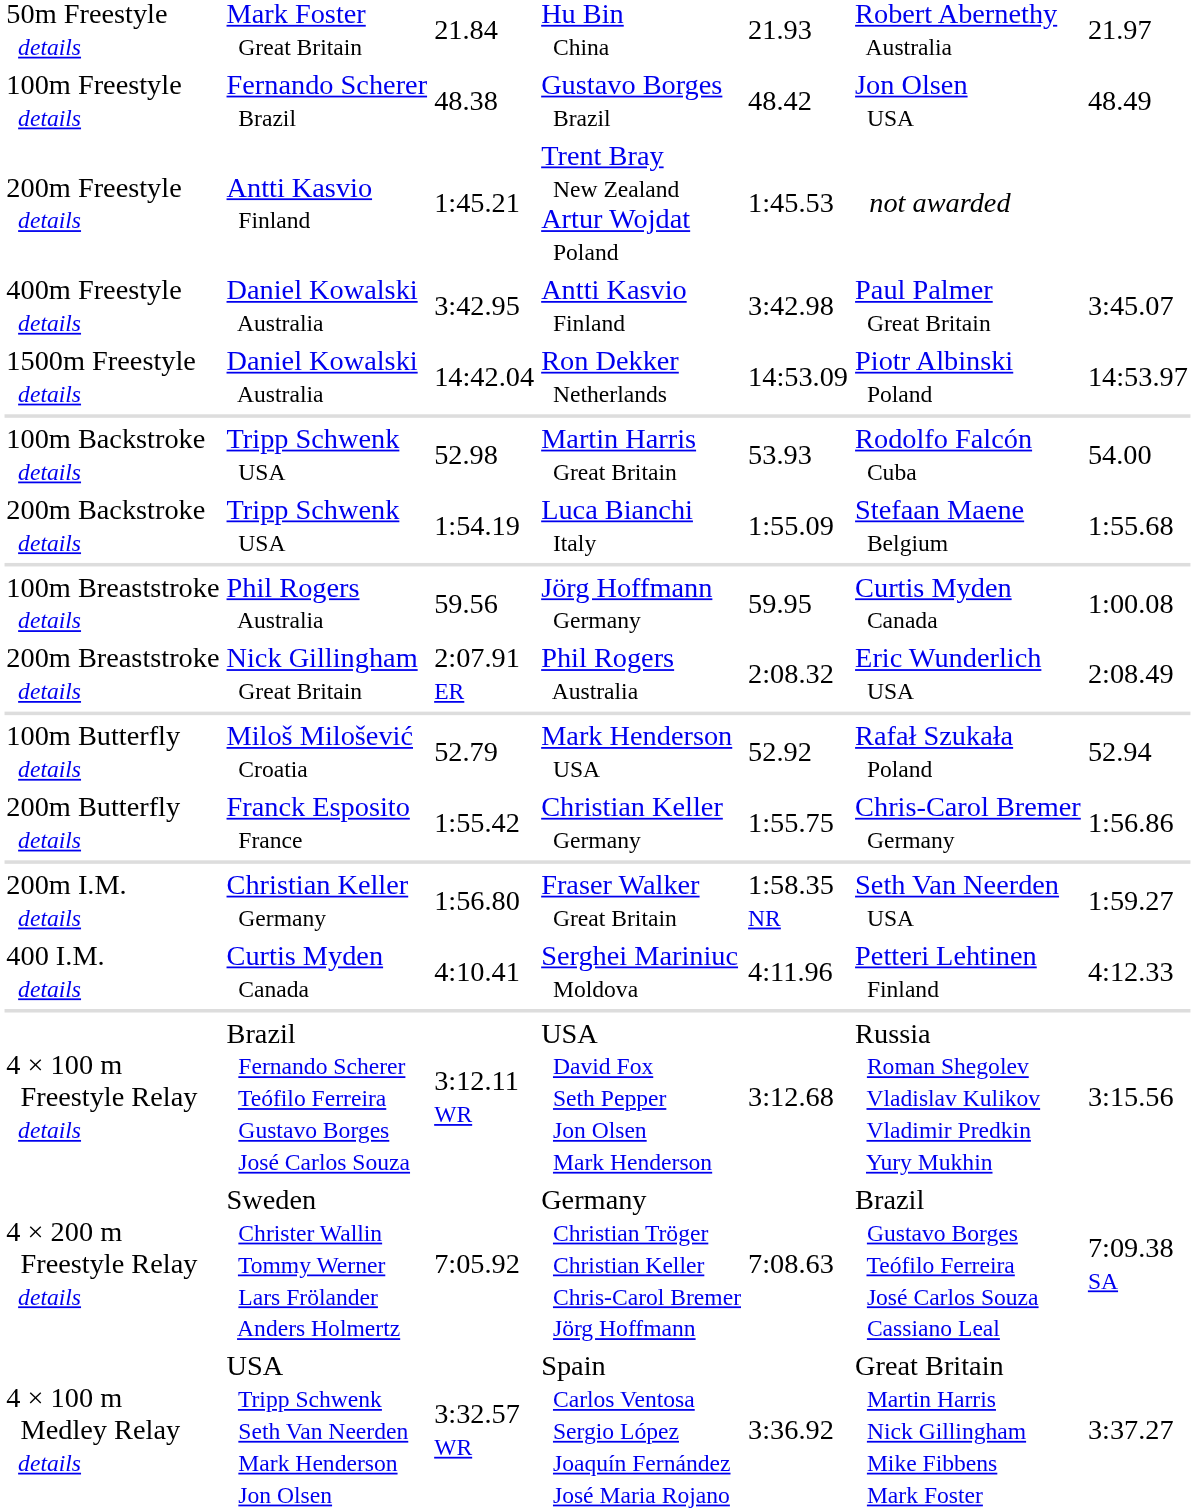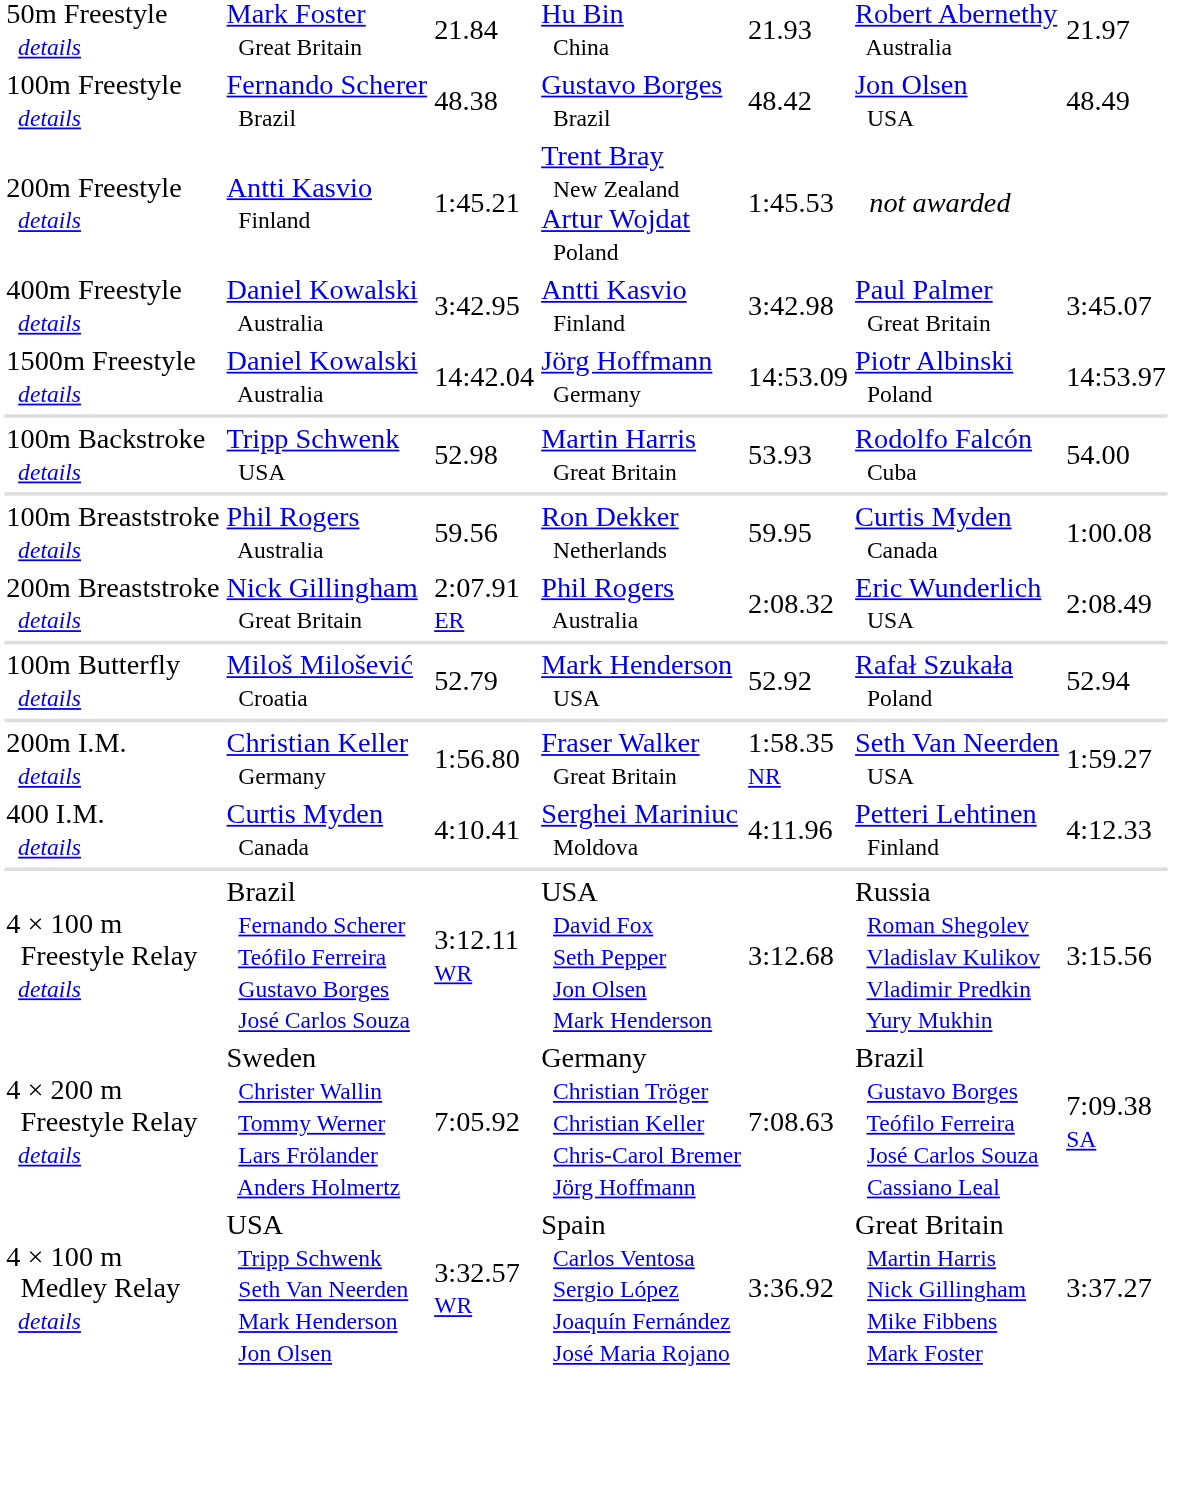 <table>
 <tr>
 <td>50m Freestyle <small><br>   <em><a href='#'>details</a></em></small></td>
 <td><a href='#'>Mark Foster</a> <small><br>    Great Britain </small></td>
 <td>21.84</td>
 <td><a href='#'>Hu Bin</a> <small><br>    China </small></td>
 <td>21.93</td>
 <td><a href='#'>Robert Abernethy</a> <small><br>    Australia </small></td>
 <td>21.97</td>
 </tr>
 <tr>
 <td>100m Freestyle <small><br>   <em><a href='#'>details</a></em> </small></td>
 <td><a href='#'>Fernando Scherer</a> <small><br>    Brazil </small></td>
 <td>48.38</td>
 <td><a href='#'>Gustavo Borges</a> <small><br>    Brazil </small></td>
 <td>48.42</td>
 <td><a href='#'>Jon Olsen</a> <small><br>    USA </small></td>
 <td>48.49</td>
 </tr>
 <tr>
 <td>200m Freestyle <small><br>   <em><a href='#'>details</a></em> </small></td>
 <td><a href='#'>Antti Kasvio</a> <small><br>    Finland </small></td>
 <td>1:45.21</td>
 <td><a href='#'>Trent Bray</a> <small><br>    New Zealand </small> <br> <a href='#'>Artur Wojdat</a> <small><br>    Poland </small></td>
 <td>1:45.53</td>
 <td>  <em>not awarded</em></td>
 <td></td>
 </tr>
 <tr>
 <td>400m Freestyle <small><br>   <em><a href='#'>details</a></em> </small></td>
 <td><a href='#'>Daniel Kowalski</a> <small><br>    Australia </small></td>
 <td>3:42.95</td>
 <td><a href='#'>Antti Kasvio</a> <small><br>    Finland </small></td>
 <td>3:42.98</td>
 <td><a href='#'>Paul Palmer</a> <small><br>    Great Britain </small></td>
 <td>3:45.07</td>
 </tr>
 <tr>
 <td>1500m Freestyle <small><br>   <em><a href='#'>details</a></em> </small></td>
 <td><a href='#'>Daniel Kowalski</a> <small><br>    Australia </small></td>
 <td>14:42.04</td>
-<td><a href='#'>Ron Dekker</a> <small><br>    Netherlands </small></td>
+<td><a href='#'>Jörg Hoffmann</a> <small><br>    Germany </small></td>
 <td>14:53.09</td>
 <td><a href='#'>Piotr Albinski</a> <small><br>    Poland </small></td>
 <td>14:53.97</td>
 </tr>
 <tr bgcolor=#DDDDDD>
 <td colspan=7></td>
 </tr>
 <tr>
 <td>100m Backstroke <small><br>   <em><a href='#'>details</a></em> </small></td>
 <td><a href='#'>Tripp Schwenk</a> <small><br>    USA </small></td>
 <td>52.98</td>
 <td><a href='#'>Martin Harris</a> <small><br>    Great Britain </small></td>
 <td>53.93</td>
 <td><a href='#'>Rodolfo Falcón</a> <small><br>    Cuba </small></td>
 <td>54.00</td>
 </tr>
-<tr>
-<td>200m Backstroke <small><br>   <em><a href='#'>details</a></em> </small></td>
-<td><a href='#'>Tripp Schwenk</a> <small><br>    USA </small></td>
-<td>1:54.19</td>
-<td><a href='#'>Luca Bianchi</a> <small><br>    Italy </small></td>
-<td>1:55.09</td>
-<td><a href='#'>Stefaan Maene</a> <small><br>    Belgium </small></td>
-<td>1:55.68</td>
-</tr>
 <tr bgcolor=#DDDDDD>
 <td colspan=7></td>
 </tr>
 <tr>
 <td>100m Breaststroke <small><br>   <em><a href='#'>details</a></em> </small></td>
 <td><a href='#'>Phil Rogers</a> <small><br>    Australia </small></td>
 <td>59.56</td>
-<td><a href='#'>Jörg Hoffmann</a> <small><br>    Germany </small></td>
+<td><a href='#'>Ron Dekker</a> <small><br>    Netherlands </small></td>
 <td>59.95</td>
 <td><a href='#'>Curtis Myden</a> <small><br>    Canada </small></td>
 <td>1:00.08</td>
 </tr>
 <tr>
 <td>200m Breaststroke <small><br>   <em><a href='#'>details</a></em> </small></td>
 <td><a href='#'>Nick Gillingham</a> <small><br>    Great Britain </small></td>
 <td>2:07.91 <small><br><a href='#'>ER</a></small></td>
 <td><a href='#'>Phil Rogers</a> <small><br>    Australia </small></td>
 <td>2:08.32</td>
 <td><a href='#'>Eric Wunderlich</a> <small><br>    USA </small></td>
 <td>2:08.49</td>
 </tr>
 <tr bgcolor=#DDDDDD>
 <td colspan=7></td>
 </tr>
 <tr>
 <td>100m Butterfly <small><br>   <em><a href='#'>details</a></em> </small></td>
 <td><a href='#'>Miloš Milošević</a> <small><br>    Croatia </small></td>
 <td>52.79</td>
 <td><a href='#'>Mark Henderson</a> <small><br>    USA </small></td>
 <td>52.92</td>
 <td><a href='#'>Rafał Szukała</a> <small><br>    Poland </small></td>
 <td>52.94</td>
-</tr>
-<tr>
-<td>200m Butterfly <small><br>   <em><a href='#'>details</a></em> </small></td>
-<td><a href='#'>Franck Esposito</a> <small><br>    France </small></td>
-<td>1:55.42</td>
-<td><a href='#'>Christian Keller</a> <small><br>    Germany </small></td>
-<td>1:55.75</td>
-<td><a href='#'>Chris-Carol Bremer</a> <small><br>    Germany </small></td>
-<td>1:56.86</td>
 </tr>
 <tr bgcolor=#DDDDDD>
 <td colspan=7></td>
 </tr>
 <tr>
 <td>200m I.M. <small><br>   <em><a href='#'>details</a></em> </small></td>
 <td><a href='#'>Christian Keller</a> <small><br>    Germany </small></td>
 <td>1:56.80</td>
 <td><a href='#'>Fraser Walker</a> <small><br>    Great Britain </small></td>
 <td>1:58.35 <small><br><a href='#'>NR</a></small></td>
 <td><a href='#'>Seth Van Neerden</a> <small><br>    USA </small></td>
 <td>1:59.27</td>
 </tr>
 <tr>
 <td>400 I.M. <small><br>   <em><a href='#'>details</a></em> </small></td>
 <td><a href='#'>Curtis Myden</a> <small><br>    Canada </small></td>
 <td>4:10.41</td>
 <td><a href='#'>Serghei Mariniuc</a> <small><br>    Moldova </small></td>
 <td>4:11.96</td>
 <td><a href='#'>Petteri Lehtinen</a> <small><br>    Finland </small></td>
 <td>4:12.33</td>
 </tr>
 <tr bgcolor=#DDDDDD>
 <td colspan=7></td>
 </tr>
 <tr>
 <td>4 × 100 m<br>  Freestyle Relay <small><br>   <em><a href='#'>details</a></em> </small></td>
 <td> Brazil <small><br>   <a href='#'>Fernando Scherer</a><br>   <a href='#'>Teófilo Ferreira</a><br>   <a href='#'>Gustavo Borges</a><br>   <a href='#'>José Carlos Souza</a> </small></td>
 <td>3:12.11 <small><br><a href='#'>WR</a></small></td>
 <td> USA <small><br>   <a href='#'>David Fox</a><br>   <a href='#'>Seth Pepper</a><br>   <a href='#'>Jon Olsen</a><br>   <a href='#'>Mark Henderson</a>  </small></td>
 <td>3:12.68</td>
 <td> Russia <small><br>   <a href='#'>Roman Shegolev</a><br>   <a href='#'>Vladislav Kulikov</a><br>   <a href='#'>Vladimir Predkin</a><br>   <a href='#'>Yury Mukhin</a> </small></td>
 <td>3:15.56</td>
 </tr>
 <tr>
 <td>4 × 200 m<br>  Freestyle Relay <small><br>   <em><a href='#'>details</a></em> </small></td>
 <td> Sweden <small><br>   <a href='#'>Christer Wallin</a><br>   <a href='#'>Tommy Werner</a><br>   <a href='#'>Lars Frölander</a><br>   <a href='#'>Anders Holmertz</a> </small></td>
 <td>7:05.92</td>
 <td> Germany <small><br>   <a href='#'>Christian Tröger</a><br>   <a href='#'>Christian Keller</a><br>   <a href='#'>Chris-Carol Bremer</a><br>   <a href='#'>Jörg Hoffmann</a> </small></td>
 <td>7:08.63</td>
 <td> Brazil <small><br>   <a href='#'>Gustavo Borges</a><br>   <a href='#'>Teófilo Ferreira</a><br>   <a href='#'>José Carlos Souza</a><br>   <a href='#'>Cassiano Leal</a> </small></td>
 <td>7:09.38 <small><br><a href='#'>SA</a></small></td>
 </tr>
 <tr>
 <td>4 × 100 m<br>  Medley Relay <small><br>   <em><a href='#'>details</a></em> </small></td>
 <td> USA <small><br>   <a href='#'>Tripp Schwenk</a><br>   <a href='#'>Seth Van Neerden</a><br>   <a href='#'>Mark Henderson</a><br>   <a href='#'>Jon Olsen</a> </small></td>
 <td>3:32.57 <small><br> <a href='#'>WR</a></small></td>
 <td> Spain <small><br>   <a href='#'>Carlos Ventosa</a><br>   <a href='#'>Sergio López</a><br>   <a href='#'>Joaquín Fernández</a><br>   <a href='#'>José Maria Rojano</a> </small></td>
 <td>3:36.92</td>
 <td> Great Britain <small><br>   <a href='#'>Martin Harris</a><br>   <a href='#'>Nick Gillingham</a><br>   <a href='#'>Mike Fibbens</a><br>   <a href='#'>Mark Foster</a> </small></td>
 <td>3:37.27</td>
 </tr>
 <tr>
 </tr>
 </table>
